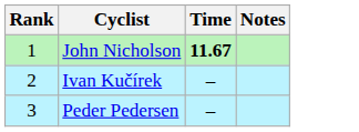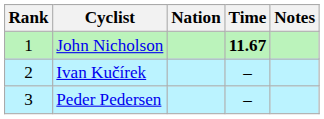 <table class="wikitable sortable" style="text-align:center">
 <tr>
 <th>Rank</th>
 <th>Cyclist</th>
+<th>Nation</th>
 <th>Time</th>
 <th>Notes</th>
 </tr>
 <tr bgcolor=bbf3bb>
 <td>1</td>
 <td align=left data-sort-value="Nicholson, John"><a href='#'>John Nicholson</a></td>
+<td align=left></td>
 <td><strong>11.67</strong></td>
 <td></td>
 </tr>
 <tr bgcolor=bbf3ff>
 <td>2</td>
 <td align=left data-sort-value="Kučírek, Ivan"><a href='#'>Ivan Kučírek</a></td>
+<td align=left></td>
 <td>–</td>
 <td></td>
 </tr>
 <tr bgcolor=bbf3ff>
 <td>3</td>
 <td align=left data-sort-value="Pedersen, Peder"><a href='#'>Peder Pedersen</a></td>
+<td align=left></td>
 <td>–</td>
 <td></td>
 </tr>
 </table>
